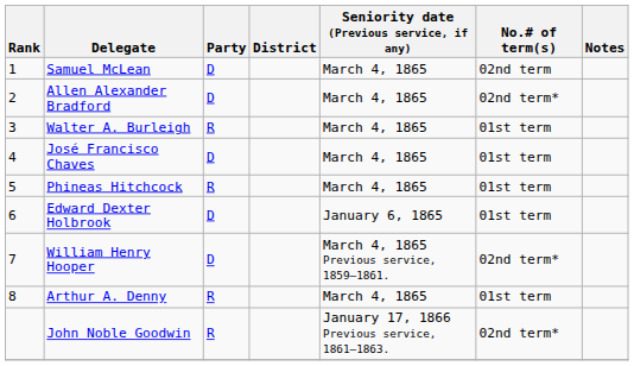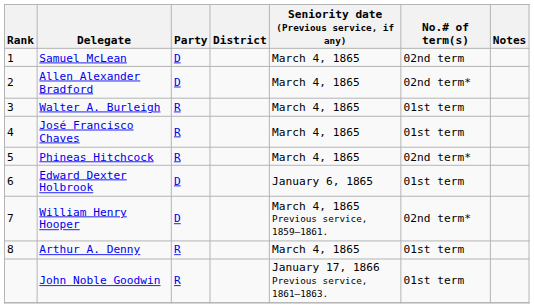 <table class="wikitable sortable">
 <tr valign=bottom>
 <th>Rank</th>
 <th>Delegate</th>
 <th>Party</th>
 <th>District</th>
 <th>Seniority date<br><small>(Previous service, if any)</small><br></th>
 <th>No.# of term(s)</th>
 <th>Notes</th>
 </tr>
 <tr>
 <td>1</td>
 <td><a href='#'>Samuel McLean</a></td>
 <td><a href='#'>D</a></td>
 <td></td>
 <td>March 4, 1865</td>
 <td>02nd term</td>
 <td></td>
 </tr>
 <tr>
 <td>2</td>
 <td><a href='#'>Allen Alexander Bradford</a></td>
 <td><a href='#'>D</a></td>
 <td></td>
 <td>March 4, 1865</td>
 <td>02nd term*</td>
 <td></td>
 </tr>
 <tr>
 <td>3</td>
 <td><a href='#'>Walter A. Burleigh</a></td>
 <td><a href='#'>R</a></td>
 <td></td>
 <td>March 4, 1865</td>
 <td>01st term</td>
 <td></td>
 </tr>
 <tr>
 <td>4</td>
 <td><a href='#'>José Francisco Chaves</a></td>
-<td><a href='#'>D</a></td>
+<td><a href='#'>R</a></td>
 <td></td>
 <td>March 4, 1865</td>
 <td>01st term</td>
 <td></td>
 </tr>
 <tr>
 <td>5</td>
 <td><a href='#'>Phineas Hitchcock</a></td>
 <td><a href='#'>R</a></td>
 <td></td>
 <td>March 4, 1865</td>
-<td>01st term</td>
+<td>02nd term*</td>
 <td></td>
 </tr>
 <tr>
 <td>6</td>
 <td><a href='#'>Edward Dexter Holbrook</a></td>
 <td><a href='#'>D</a></td>
 <td></td>
 <td>January 6, 1865</td>
 <td>01st term</td>
 <td></td>
 </tr>
 <tr>
 <td>7</td>
 <td><a href='#'>William Henry Hooper</a></td>
 <td><a href='#'>D</a></td>
 <td></td>
 <td>March 4, 1865<br><small>Previous service, 1859–1861. </small></td>
 <td>02nd term*</td>
 <td></td>
 </tr>
 <tr>
 <td>8</td>
 <td><a href='#'>Arthur A. Denny</a></td>
 <td><a href='#'>R</a></td>
 <td></td>
 <td>March 4, 1865</td>
 <td>01st term</td>
 <td></td>
 </tr>
 <tr>
 <td></td>
 <td><a href='#'>John Noble Goodwin</a></td>
 <td><a href='#'>R</a></td>
 <td></td>
 <td>January 17, 1866<br><small>Previous service, 1861–1863. </small></td>
-<td>02nd term*</td>
+<td>01st term</td>
 <td></td>
 </tr>
 <tr>
 </tr>
 </table>
